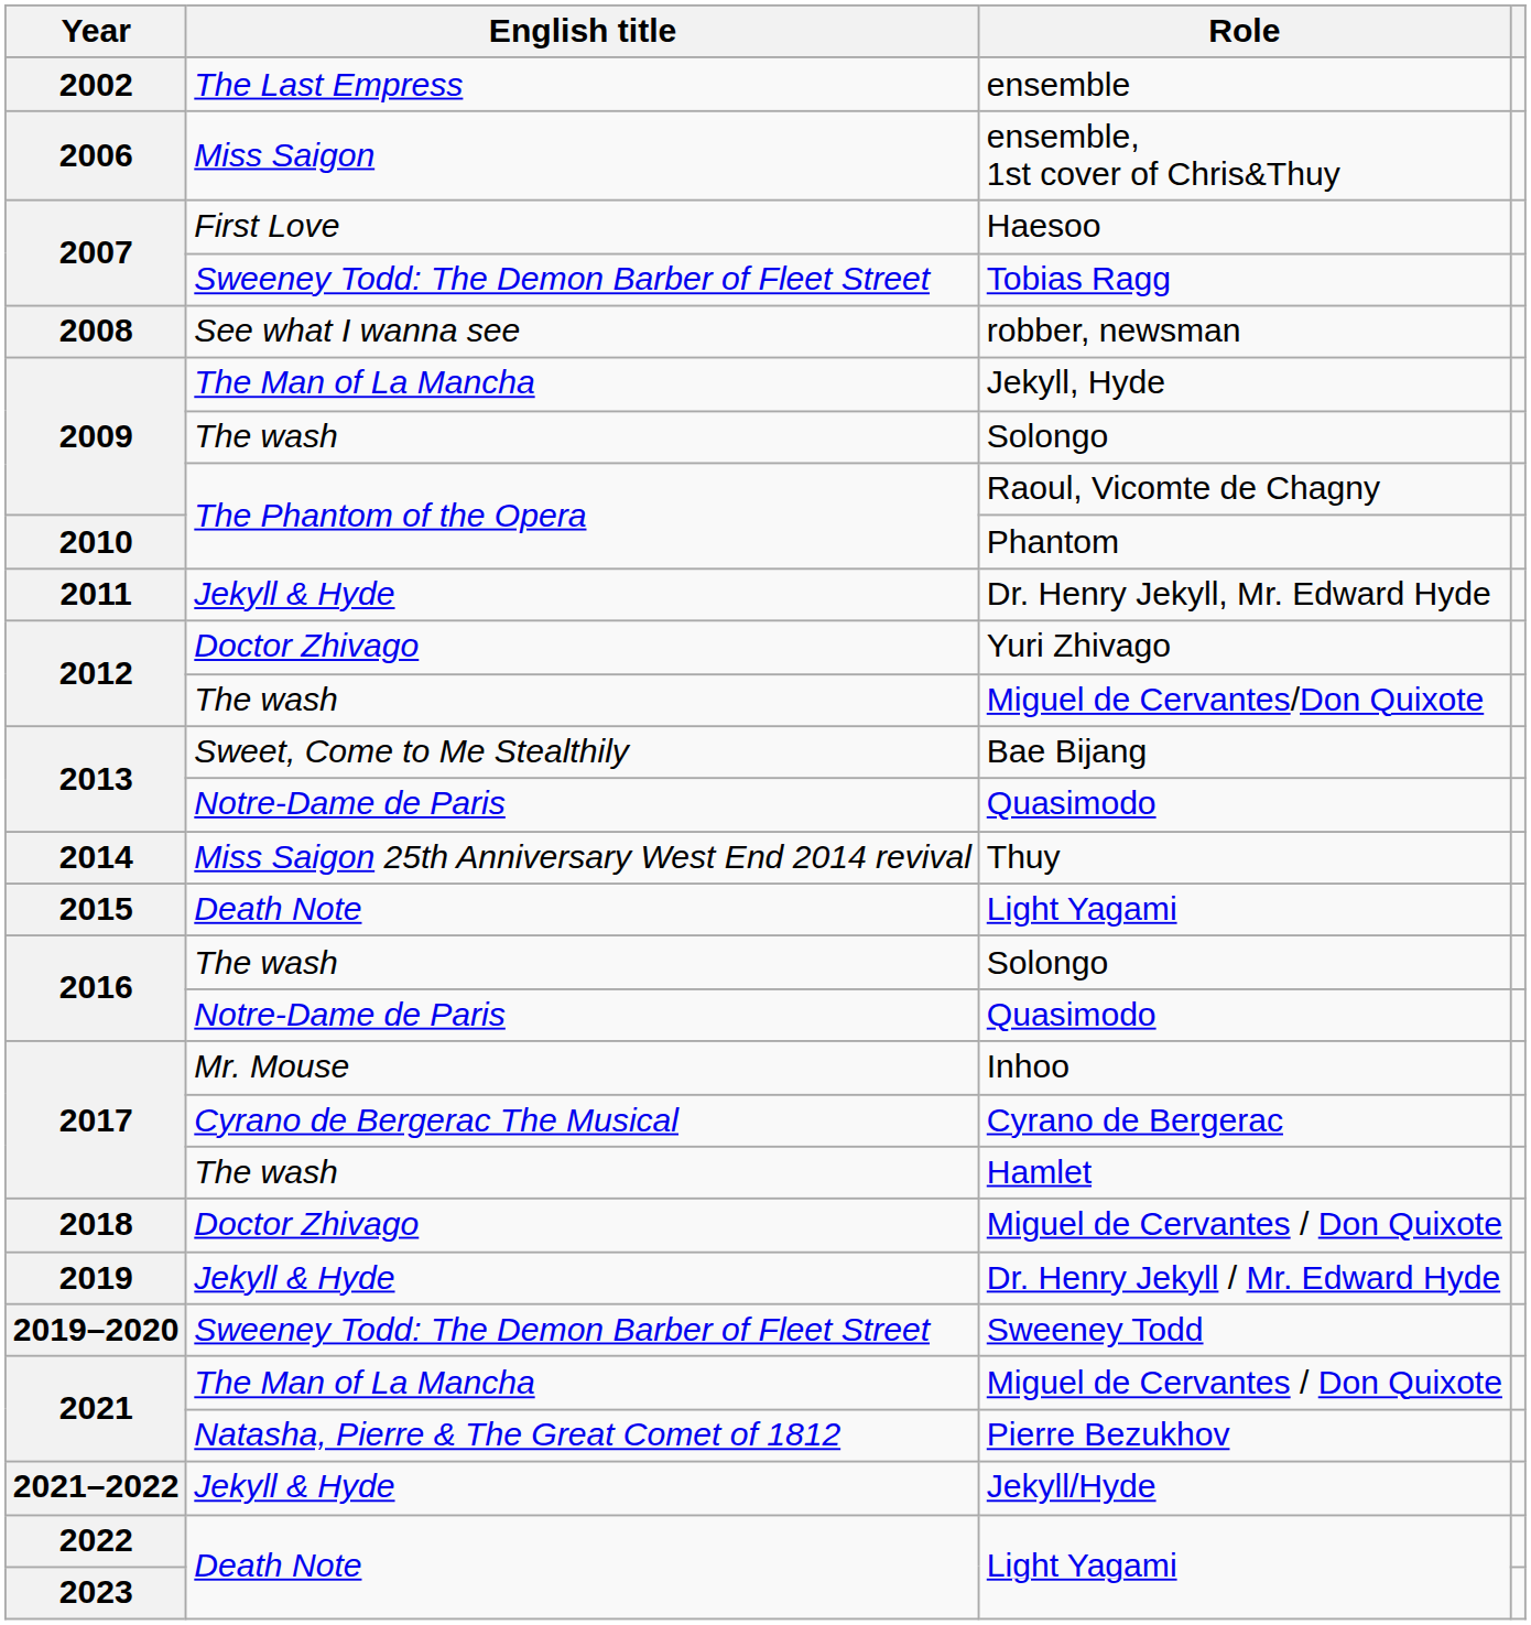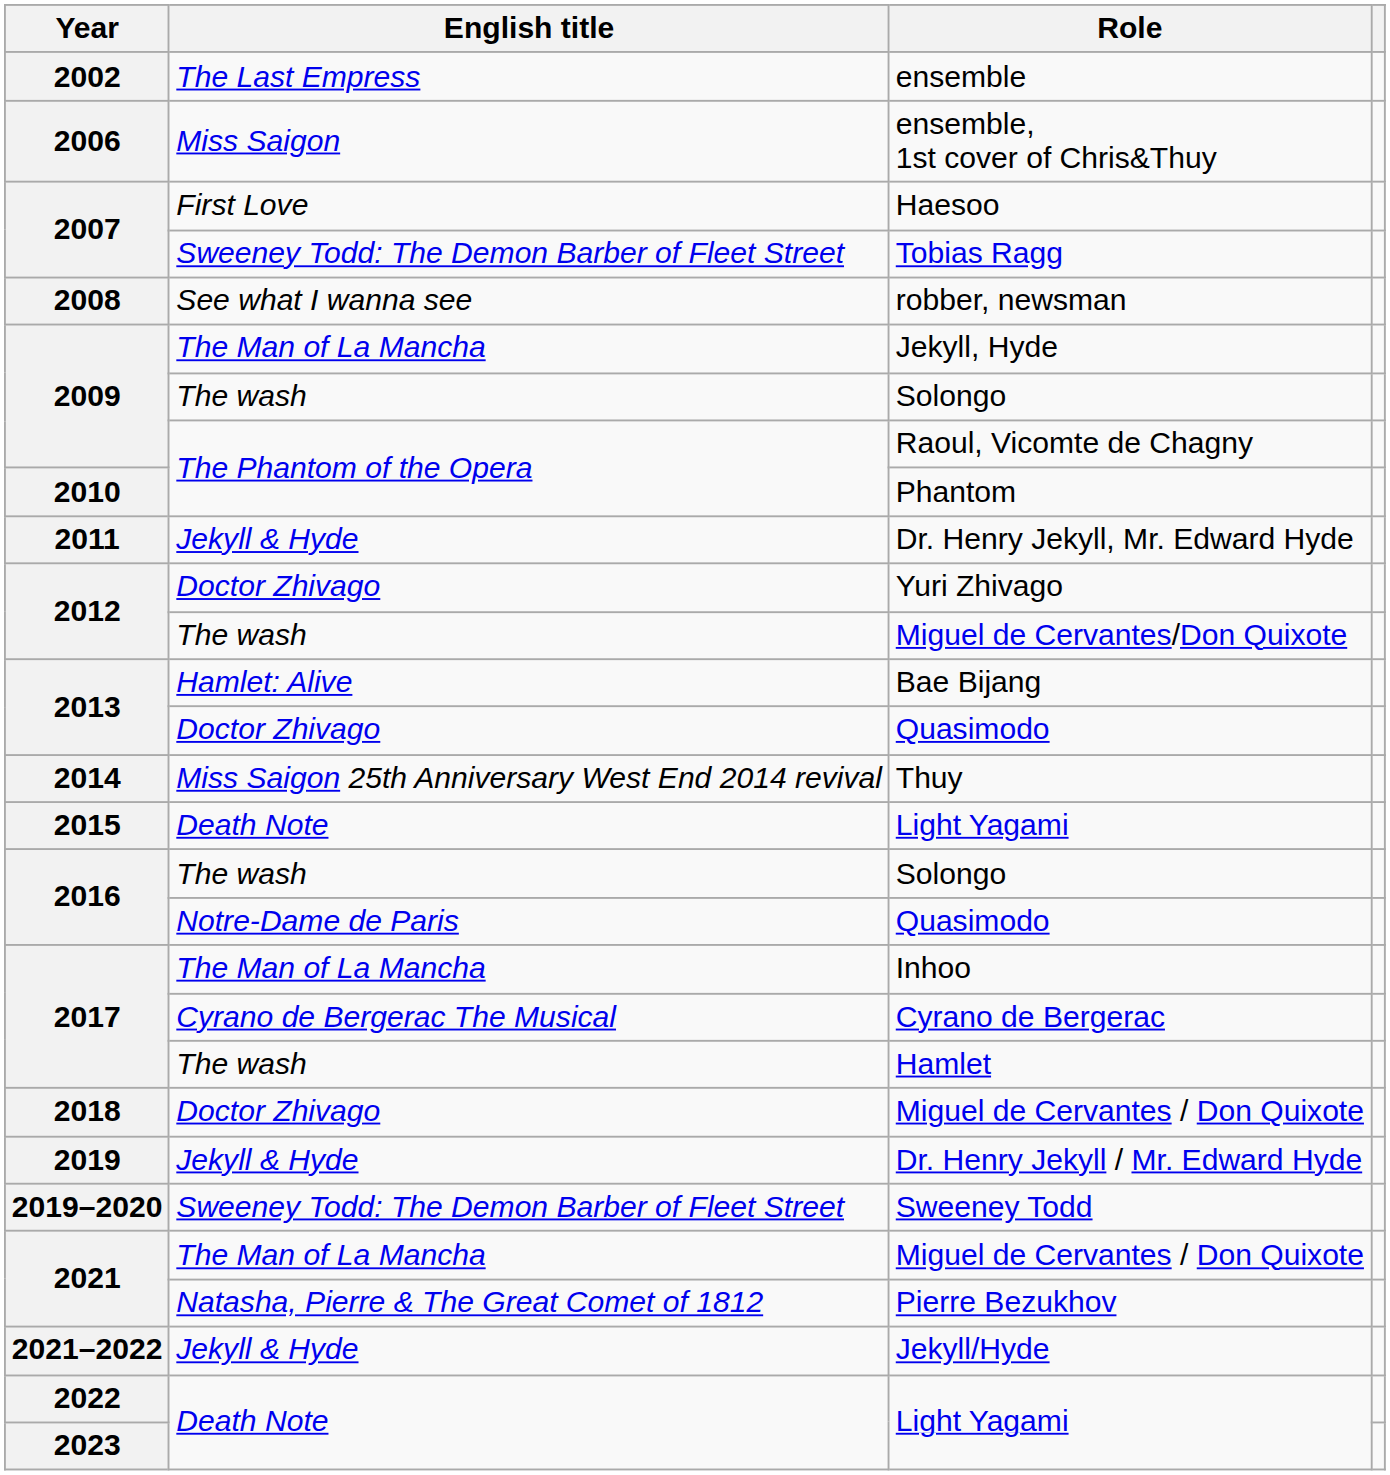 <table class="wikitable sortable plainrowheaders">
 <tr>
 <th scope="col">Year</th>
 <th scope="col">English title</th>
 <th scope="col">Role</th>
 <th scope="col" class="unsortable"></th>
 </tr>
 <tr>
 <th scope="row">2002</th>
 <td><em><a href='#'>The Last Empress</a></em></td>
 <td>ensemble</td>
 <td></td>
 </tr>
 <tr>
 <th scope="row">2006</th>
 <td><em><a href='#'>Miss Saigon</a></em></td>
 <td>ensemble,<br>1st cover of Chris&Thuy</td>
 <td></td>
 </tr>
 <tr>
 <th scope="row" rowspan=2>2007</th>
 <td><em>First Love</em></td>
 <td>Haesoo</td>
 <td></td>
 </tr>
 <tr>
 <td><em><a href='#'>Sweeney Todd: The Demon Barber of Fleet Street</a></em></td>
 <td><a href='#'>Tobias Ragg</a></td>
 <td></td>
 </tr>
 <tr>
 <th scope="row">2008</th>
 <td><em>See what I wanna see</em></td>
 <td>robber, newsman</td>
 <td></td>
 </tr>
 <tr>
 <th scope="row" rowspan=3>2009</th>
 <td><em><a href='#'>The Man of La Mancha</a></em></td>
 <td>Jekyll, Hyde</td>
 <td></td>
 </tr>
 <tr>
 <td><em>The wash</em></td>
 <td>Solongo</td>
 <td></td>
 </tr>
 <tr>
 <td rowspan="2"><em><a href='#'>The Phantom of the Opera</a></em></td>
 <td>Raoul, Vicomte de Chagny</td>
 <td></td>
 </tr>
 <tr>
 <th scope="row">2010</th>
 <td>Phantom</td>
 <td></td>
 </tr>
 <tr>
 <th scope="row">2011</th>
 <td><em><a href='#'>Jekyll & Hyde</a></em></td>
 <td>Dr. Henry Jekyll, Mr. Edward Hyde</td>
 <td></td>
 </tr>
 <tr>
 <th scope="row" rowspan=2>2012</th>
 <td><em><a href='#'>Doctor Zhivago</a></em></td>
 <td>Yuri Zhivago</td>
 <td></td>
 </tr>
 <tr>
 <td><em>The wash</em></td>
 <td><a href='#'>Miguel de Cervantes</a>/<a href='#'>Don Quixote</a></td>
 <td></td>
 </tr>
 <tr>
 <th scope="row" rowspan=2>2013</th>
-<td><em>Sweet, Come to Me Stealthily</em></td>
+<td><em><a href='#'>Hamlet: Alive</a></em></td>
 <td>Bae Bijang</td>
 <td></td>
 </tr>
 <tr>
-<td><em><a href='#'>Notre-Dame de Paris</a></em></td>
+<td><em><a href='#'>Doctor Zhivago</a></em></td>
 <td><a href='#'>Quasimodo</a></td>
 <td></td>
 </tr>
 <tr>
 <th scope="row">2014</th>
 <td><em><a href='#'>Miss Saigon</a> 25th Anniversary West End 2014 revival</em></td>
 <td>Thuy</td>
 <td></td>
 </tr>
 <tr>
 <th scope="row">2015</th>
 <td><em><a href='#'>Death Note</a></em></td>
 <td><a href='#'>Light Yagami</a></td>
 <td></td>
 </tr>
 <tr>
 <th scope="row" rowspan=2>2016</th>
 <td><em>The wash</em></td>
 <td>Solongo</td>
 <td></td>
 </tr>
 <tr>
 <td><em><a href='#'>Notre-Dame de Paris</a></em></td>
 <td><a href='#'>Quasimodo</a></td>
 <td></td>
 </tr>
 <tr>
 <th scope="row" rowspan=3>2017</th>
-<td><em>Mr. Mouse</em></td>
+<td><em><a href='#'>The Man of La Mancha</a></em></td>
 <td>Inhoo</td>
 <td></td>
 </tr>
 <tr>
 <td><em><a href='#'>Cyrano de Bergerac The Musical</a></em></td>
 <td><a href='#'>Cyrano de Bergerac</a></td>
 <td></td>
 </tr>
 <tr>
 <td><em>The wash</em></td>
 <td><a href='#'>Hamlet</a></td>
 <td></td>
 </tr>
 <tr>
 <th scope="row">2018</th>
 <td><em><a href='#'>Doctor Zhivago</a></em></td>
 <td><a href='#'>Miguel de Cervantes</a> / <a href='#'>Don Quixote</a></td>
 <td></td>
 </tr>
 <tr>
 <th scope="row">2019</th>
 <td><em><a href='#'>Jekyll & Hyde</a></em></td>
 <td><a href='#'>Dr. Henry Jekyll</a> / <a href='#'>Mr. Edward Hyde</a></td>
 <td></td>
 </tr>
 <tr>
 <th scope="row">2019–2020</th>
 <td><em><a href='#'>Sweeney Todd: The Demon Barber of Fleet Street</a></em></td>
 <td><a href='#'>Sweeney Todd</a></td>
 <td></td>
 </tr>
 <tr>
 <th scope="row" rowspan=2>2021</th>
 <td><em><a href='#'>The Man of La Mancha</a></em></td>
 <td><a href='#'>Miguel de Cervantes</a> / <a href='#'>Don Quixote</a></td>
 <td></td>
 </tr>
 <tr>
 <td><em><a href='#'>Natasha, Pierre & The Great Comet of 1812</a></em></td>
 <td><a href='#'>Pierre Bezukhov</a></td>
 <td></td>
 </tr>
 <tr>
 <th scope="row">2021–2022</th>
 <td><em><a href='#'>Jekyll & Hyde</a></em></td>
 <td><a href='#'>Jekyll/Hyde</a></td>
 <td></td>
 </tr>
 <tr>
 <th scope="row">2022</th>
 <td rowspan=2><em><a href='#'>Death Note</a></em></td>
 <td rowspan=2><a href='#'>Light Yagami</a></td>
 <td></td>
 </tr>
 <tr>
 <th scope="row">2023</th>
 <td></td>
 </tr>
 </table>
